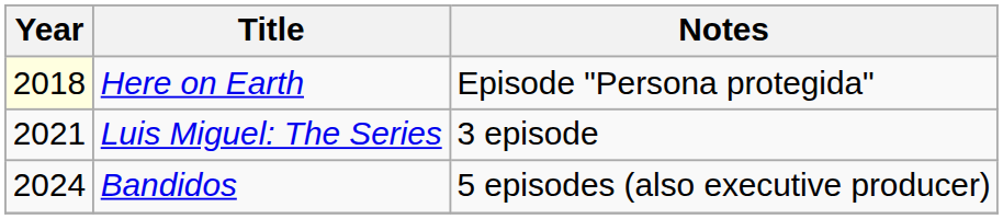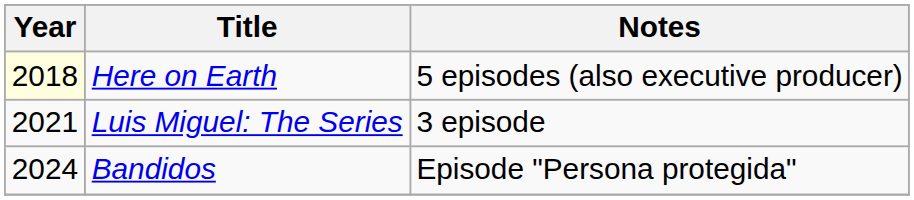 <table class="wikitable">
 <tr>
 <th>Year</th>
 <th>Title</th>
 <th>Notes</th>
 </tr>
 <tr>
 <td style="background: lightyellow;">2018</td>
 <td><em><a href='#'>Here on Earth</a></em></td>
-<td>Episode "Persona protegida"</td>
+<td>5 episodes (also executive producer)</td>
 </tr>
 <tr>
 <td>2021</td>
 <td><em><a href='#'>Luis Miguel: The Series</a></em></td>
 <td>3 episode</td>
 </tr>
 <tr>
 <td>2024</td>
 <td><em><a href='#'>Bandidos</a></em></td>
-<td>5 episodes (also executive producer)</td>
+<td>Episode "Persona protegida"</td>
 </tr>
 <tr>
 </tr>
 </table>
